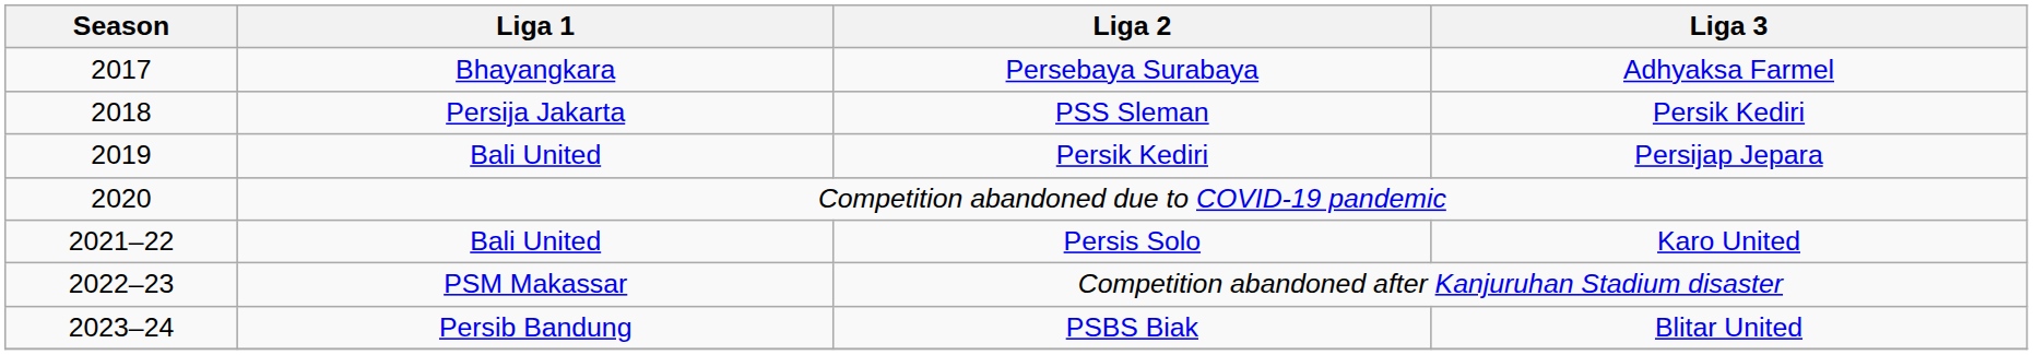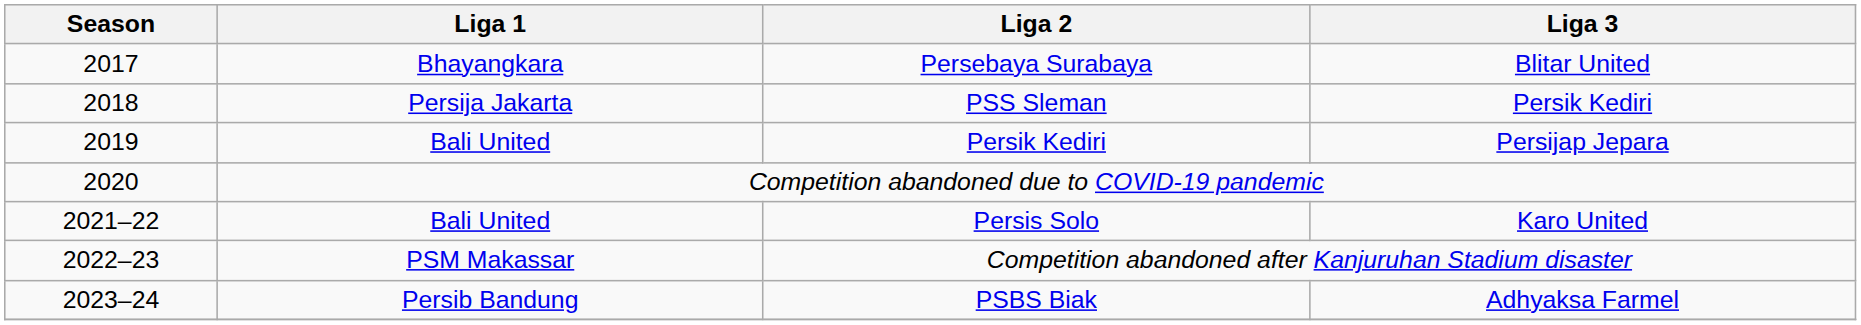 <table class="wikitable sortable" style="text-align: center;">
 <tr>
 <th style="width:7%;">Season</th>
 <th style="width:18%;">Liga 1</th>
 <th style="width:18%;">Liga 2</th>
 <th style="width:18%;">Liga 3</th>
 </tr>
 <tr>
 <td align=center>2017</td>
 <td><a href='#'>Bhayangkara</a></td>
 <td><a href='#'>Persebaya Surabaya</a></td>
-<td><a href='#'>Adhyaksa Farmel</a></td>
+<td><a href='#'>Blitar United</a></td>
 </tr>
 <tr>
 <td align=center>2018</td>
 <td><a href='#'>Persija Jakarta</a></td>
 <td><a href='#'>PSS Sleman</a></td>
 <td><a href='#'>Persik Kediri</a></td>
 </tr>
 <tr>
 <td align=center>2019</td>
 <td><a href='#'>Bali United</a></td>
 <td><a href='#'>Persik Kediri</a></td>
 <td><a href='#'>Persijap Jepara</a></td>
 </tr>
 <tr>
 <td align=center>2020</td>
 <td colspan="3" align="center"><em>Competition abandoned due to <a href='#'>COVID-19 pandemic</a></em></td>
 </tr>
 <tr>
 <td align=center>2021–22</td>
 <td><a href='#'>Bali United</a></td>
 <td><a href='#'>Persis Solo</a></td>
 <td><a href='#'>Karo United</a></td>
 </tr>
 <tr>
 <td align=center>2022–23</td>
 <td><a href='#'>PSM Makassar</a></td>
 <td colspan="2" align="center"><em>Competition abandoned after <a href='#'>Kanjuruhan Stadium disaster</a></em></td>
 </tr>
 <tr>
 <td align=center>2023–24</td>
 <td><a href='#'>Persib Bandung</a></td>
 <td><a href='#'>PSBS Biak</a></td>
-<td><a href='#'>Blitar United</a></td>
+<td><a href='#'>Adhyaksa Farmel</a></td>
 </tr>
 <tr>
 </tr>
 </table>
